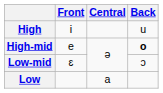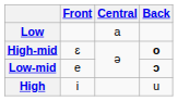 <table class="wikitable" style="text-align:center">
 <tr>
 <th></th>
 <th><a href='#'>Front</a></th>
 <th><a href='#'>Central</a></th>
 <th><a href='#'>Back</a></th>
 </tr>
 <tr>
+<th><a href='#'>Low</a></th>
+<td></td>
+<td>a</td>
+<td></td>
+</tr>
+<tr>
+<th><a href='#'>High-mid</a></th>
+<td>ɛ</td>
+<td rowspan="2">ə</td>
+<td><strong>o</strong></td>
+</tr>
+<tr>
+<th><a href='#'>Low-mid</a></th>
+<td>e</td>
+<td><strong>ɔ</strong></td>
+</tr>
+<tr>
 <th><a href='#'>High</a></th>
 <td>i</td>
 <td></td>
 <td>u</td>
 </tr>
-<tr>
-<th><a href='#'>High-mid</a></th>
-<td>e</td>
-<td rowspan="2">ə</td>
-<td><strong>o</strong></td>
-</tr>
-<tr>
-<th><a href='#'>Low-mid</a></th>
-<td>ɛ</td>
-<td>ɔ</td>
-</tr>
-<tr>
-<th><a href='#'>Low</a></th>
-<td></td>
-<td>a</td>
-<td></td>
-</tr>
 </table>
